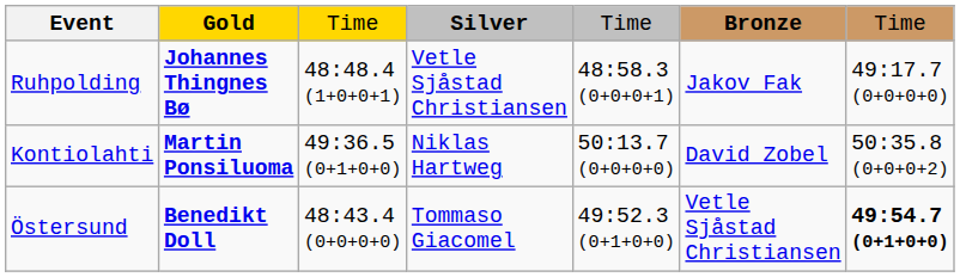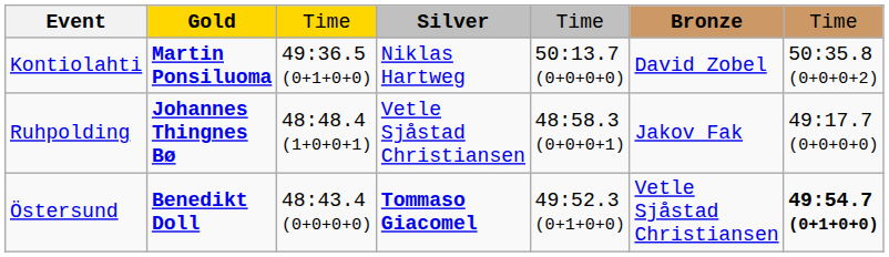 <table class="wikitable" width="75%">
 <tr>
 <th width="180">Event</th>
 <th width="220" style="background:gold">Gold</th>
 <th width="70"  style="background:gold; font-weight:normal;">Time</th>
 <th width="220" style="background:silver">Silver</th>
 <th width="70"  style="background:silver; font-weight:normal;">Time</th>
 <th width="220" style="background:#CC9966">Bronze</th>
 <th width="70"  style="background:#CC9966; font-weight:normal;">Time</th>
 </tr>
 <tr>
+<td><a href='#'> Kontiolahti</a><br></td>
+<td><strong><a href='#'>Martin Ponsiluoma</a></strong><br><small></small></td>
+<td>49:36.5<br><small>(0+1+0+0)</small></td>
+<td><a href='#'>Niklas Hartweg</a><br><small></small></td>
+<td>50:13.7<br><small>(0+0+0+0)</small></td>
+<td><a href='#'>David Zobel</a><br><small></small></td>
+<td>50:35.8<br><small>(0+0+0+2)</small></td>
+</tr>
+<tr>
 <td><a href='#'> Ruhpolding</a><br></td>
 <td><strong><a href='#'>Johannes Thingnes Bø</a></strong><br><small></small></td>
 <td>48:48.4<br><small>(1+0+0+1)</small></td>
 <td><a href='#'>Vetle Sjåstad Christiansen</a><br><small></small></td>
 <td>48:58.3<br><small>(0+0+0+1)</small></td>
 <td><a href='#'>Jakov Fak</a><br><small></small></td>
 <td>49:17.7<br><small>(0+0+0+0)</small></td>
 </tr>
 <tr>
-<td><a href='#'> Kontiolahti</a><br></td>
-<td><strong><a href='#'>Martin Ponsiluoma</a></strong><br><small></small></td>
-<td>49:36.5<br><small>(0+1+0+0)</small></td>
-<td><a href='#'>Niklas Hartweg</a><br><small></small></td>
-<td>50:13.7<br><small>(0+0+0+0)</small></td>
-<td><a href='#'>David Zobel</a><br><small></small></td>
-<td>50:35.8<br><small>(0+0+0+2)</small></td>
-</tr>
-<tr>
 <td><a href='#'> Östersund</a><br></td>
 <td><strong><a href='#'>Benedikt Doll</a></strong><br><small></small></td>
 <td>48:43.4<br><small>(0+0+0+0)</small></td>
-<td><a href='#'>Tommaso Giacomel</a><br><small></small></td>
+<td><strong><a href='#'>Tommaso Giacomel</a><br><small></small></strong></td>
 <td>49:52.3<br><small>(0+1+0+0)</small></td>
 <td><a href='#'>Vetle Sjåstad Christiansen</a><br><small></small></td>
 <td><strong>49:54.7<br><small>(0+1+0+0)</small></strong></td>
 </tr>
 </table>
